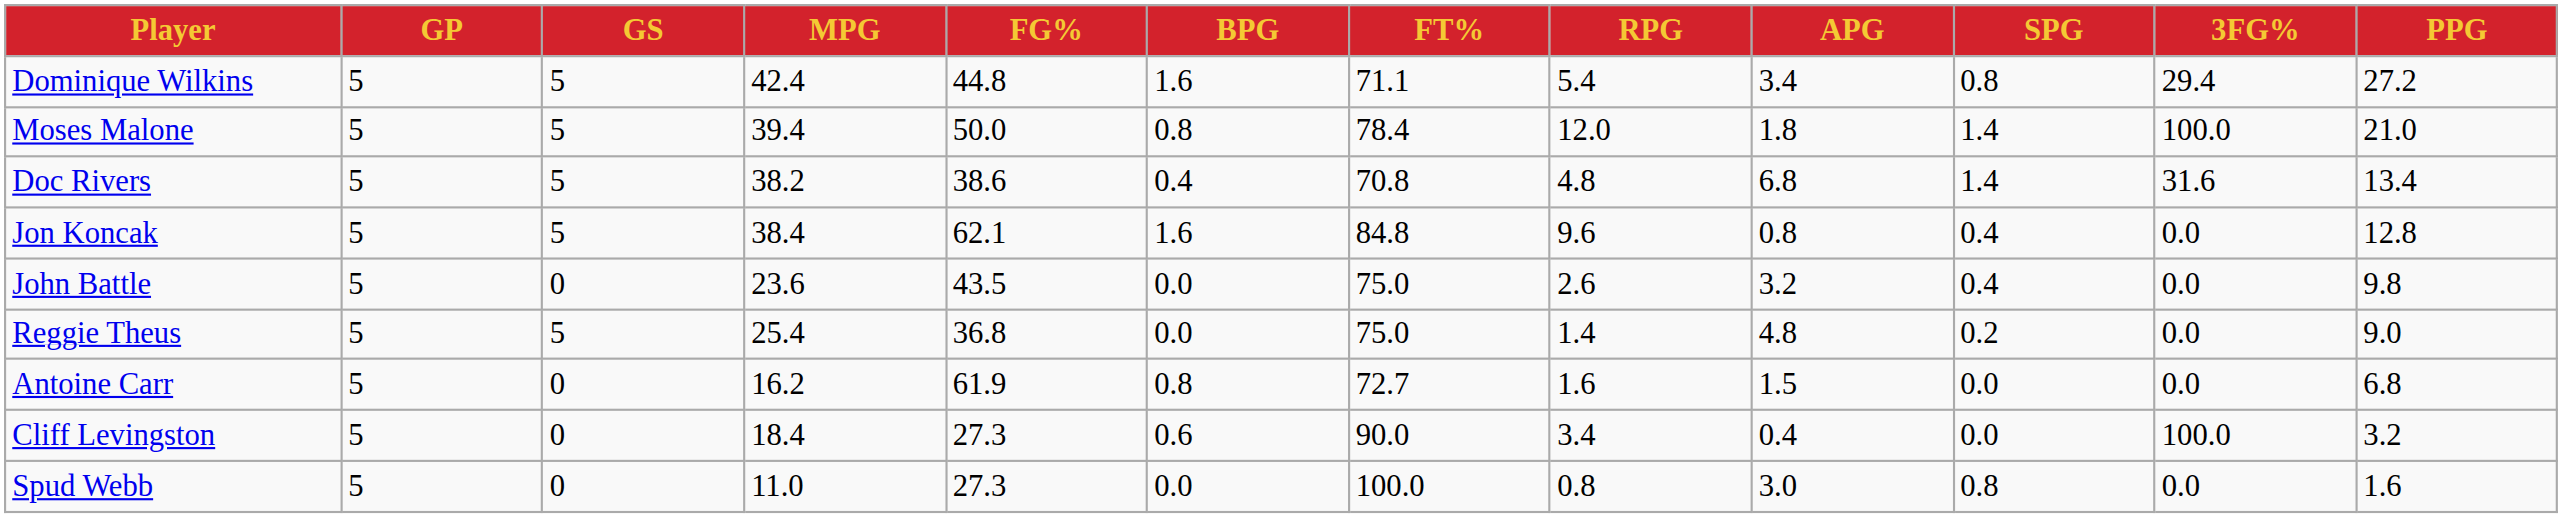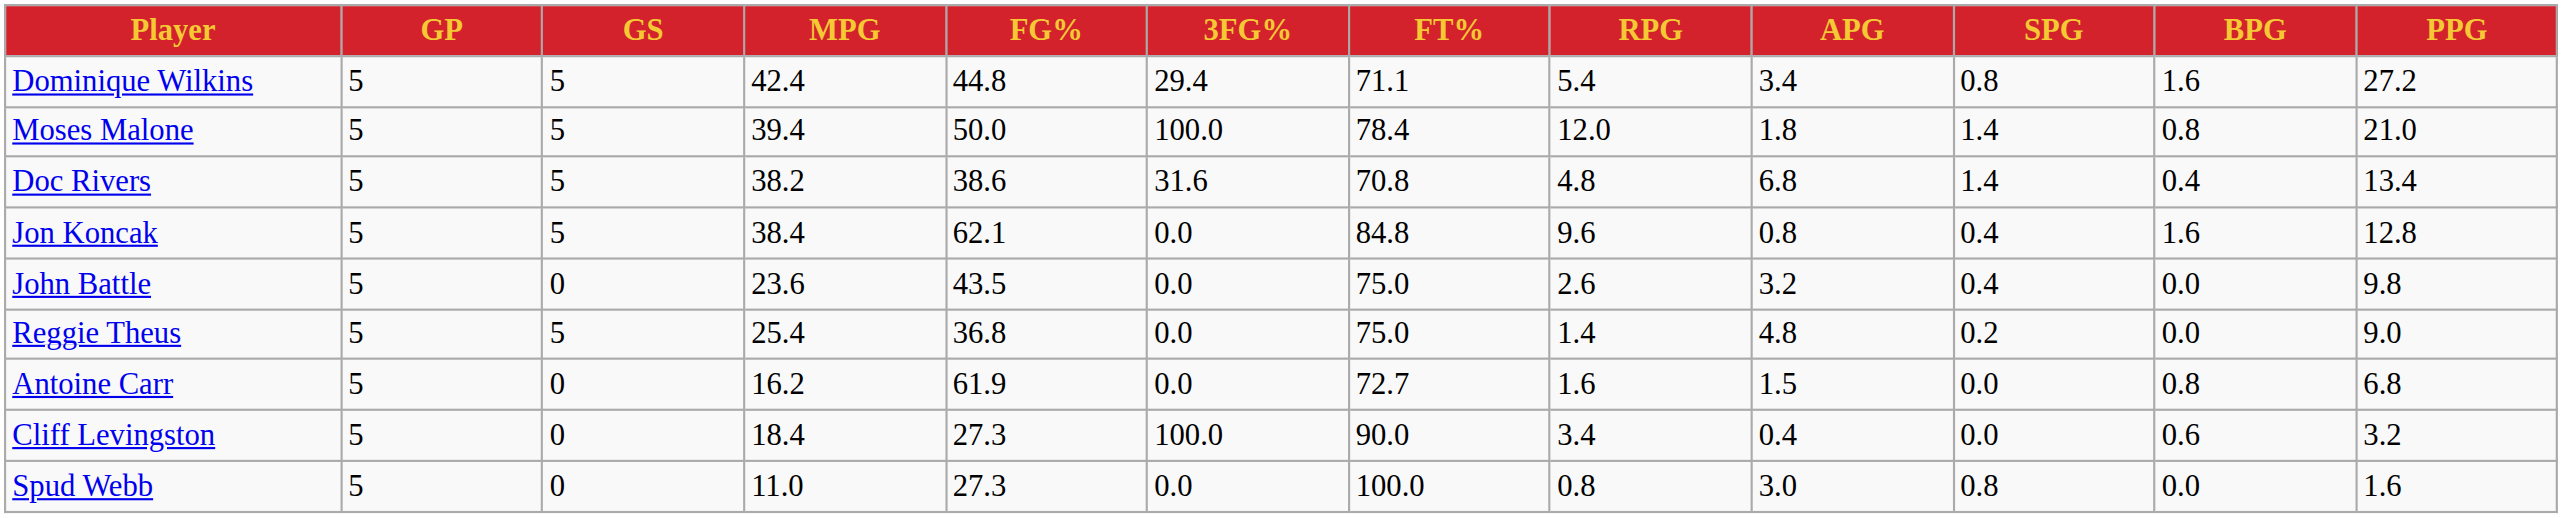 <table class="wikitable sortable" style="font-size: 90%">
 <tr>
 <th style="background:#D3222C;color:#F4C934;" width="10%">Player</th>
 <th style="background:#D3222C;color:#F4C934;" width="6%">GP</th>
 <th style="background:#D3222C;color:#F4C934;" width="6%">GS</th>
 <th style="background:#D3222C;color:#F4C934;" width="6%">MPG</th>
 <th style="background:#D3222C;color:#F4C934;" width="6%">FG%</th>
-<th style="background:#D3222C;color:#F4C934;" width="6%">BPG</th>
+<th style="background:#D3222C;color:#F4C934;" width="6%">3FG%</th>
 <th style="background:#D3222C;color:#F4C934;" width="6%">FT%</th>
 <th style="background:#D3222C;color:#F4C934;" width="6%">RPG</th>
 <th style="background:#D3222C;color:#F4C934;" width="6%">APG</th>
 <th style="background:#D3222C;color:#F4C934;" width="6%">SPG</th>
-<th style="background:#D3222C;color:#F4C934;" width="6%">3FG%</th>
+<th style="background:#D3222C;color:#F4C934;" width="6%">BPG</th>
 <th style="background:#D3222C;color:#F4C934;" width="6%">PPG</th>
 </tr>
 <tr>
 <td><a href='#'>Dominique Wilkins</a></td>
 <td>5</td>
 <td>5</td>
 <td>42.4</td>
 <td>44.8</td>
-<td>1.6</td>
+<td>29.4</td>
 <td>71.1</td>
 <td>5.4</td>
 <td>3.4</td>
 <td>0.8</td>
-<td>29.4</td>
+<td>1.6</td>
 <td>27.2</td>
 </tr>
 <tr>
 <td><a href='#'>Moses Malone</a></td>
 <td>5</td>
 <td>5</td>
 <td>39.4</td>
 <td>50.0</td>
-<td>0.8</td>
+<td>100.0</td>
 <td>78.4</td>
 <td>12.0</td>
 <td>1.8</td>
 <td>1.4</td>
-<td>100.0</td>
+<td>0.8</td>
 <td>21.0</td>
 </tr>
 <tr>
 <td><a href='#'>Doc Rivers</a></td>
 <td>5</td>
 <td>5</td>
 <td>38.2</td>
 <td>38.6</td>
-<td>0.4</td>
+<td>31.6</td>
 <td>70.8</td>
 <td>4.8</td>
 <td>6.8</td>
 <td>1.4</td>
-<td>31.6</td>
+<td>0.4</td>
 <td>13.4</td>
 </tr>
 <tr>
 <td><a href='#'>Jon Koncak</a></td>
 <td>5</td>
 <td>5</td>
 <td>38.4</td>
 <td>62.1</td>
-<td>1.6</td>
+<td>0.0</td>
 <td>84.8</td>
 <td>9.6</td>
 <td>0.8</td>
 <td>0.4</td>
-<td>0.0</td>
+<td>1.6</td>
 <td>12.8</td>
 </tr>
 <tr>
 <td><a href='#'>John Battle</a></td>
 <td>5</td>
 <td>0</td>
 <td>23.6</td>
 <td>43.5</td>
 <td>0.0</td>
 <td>75.0</td>
 <td>2.6</td>
 <td>3.2</td>
 <td>0.4</td>
 <td>0.0</td>
 <td>9.8</td>
 </tr>
 <tr>
 <td><a href='#'>Reggie Theus</a></td>
 <td>5</td>
 <td>5</td>
 <td>25.4</td>
 <td>36.8</td>
 <td>0.0</td>
 <td>75.0</td>
 <td>1.4</td>
 <td>4.8</td>
 <td>0.2</td>
 <td>0.0</td>
 <td>9.0</td>
 </tr>
 <tr>
 <td><a href='#'>Antoine Carr</a></td>
 <td>5</td>
 <td>0</td>
 <td>16.2</td>
 <td>61.9</td>
-<td>0.8</td>
+<td>0.0</td>
 <td>72.7</td>
 <td>1.6</td>
 <td>1.5</td>
 <td>0.0</td>
-<td>0.0</td>
+<td>0.8</td>
 <td>6.8</td>
 </tr>
 <tr>
 <td><a href='#'>Cliff Levingston</a></td>
 <td>5</td>
 <td>0</td>
 <td>18.4</td>
 <td>27.3</td>
-<td>0.6</td>
+<td>100.0</td>
 <td>90.0</td>
 <td>3.4</td>
 <td>0.4</td>
 <td>0.0</td>
-<td>100.0</td>
+<td>0.6</td>
 <td>3.2</td>
 </tr>
 <tr>
 <td><a href='#'>Spud Webb</a></td>
 <td>5</td>
 <td>0</td>
 <td>11.0</td>
 <td>27.3</td>
 <td>0.0</td>
 <td>100.0</td>
 <td>0.8</td>
 <td>3.0</td>
 <td>0.8</td>
 <td>0.0</td>
 <td>1.6</td>
 </tr>
 </table>
